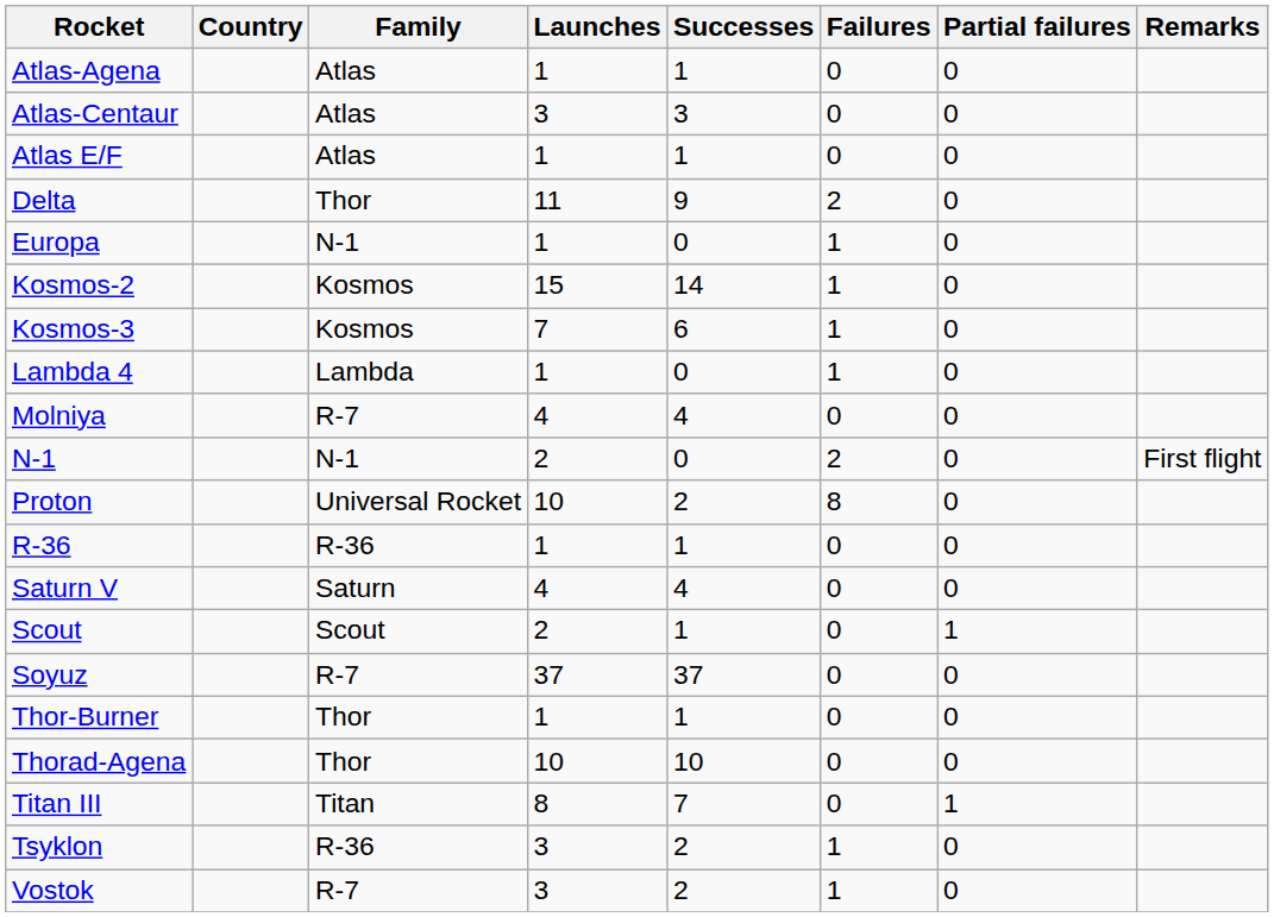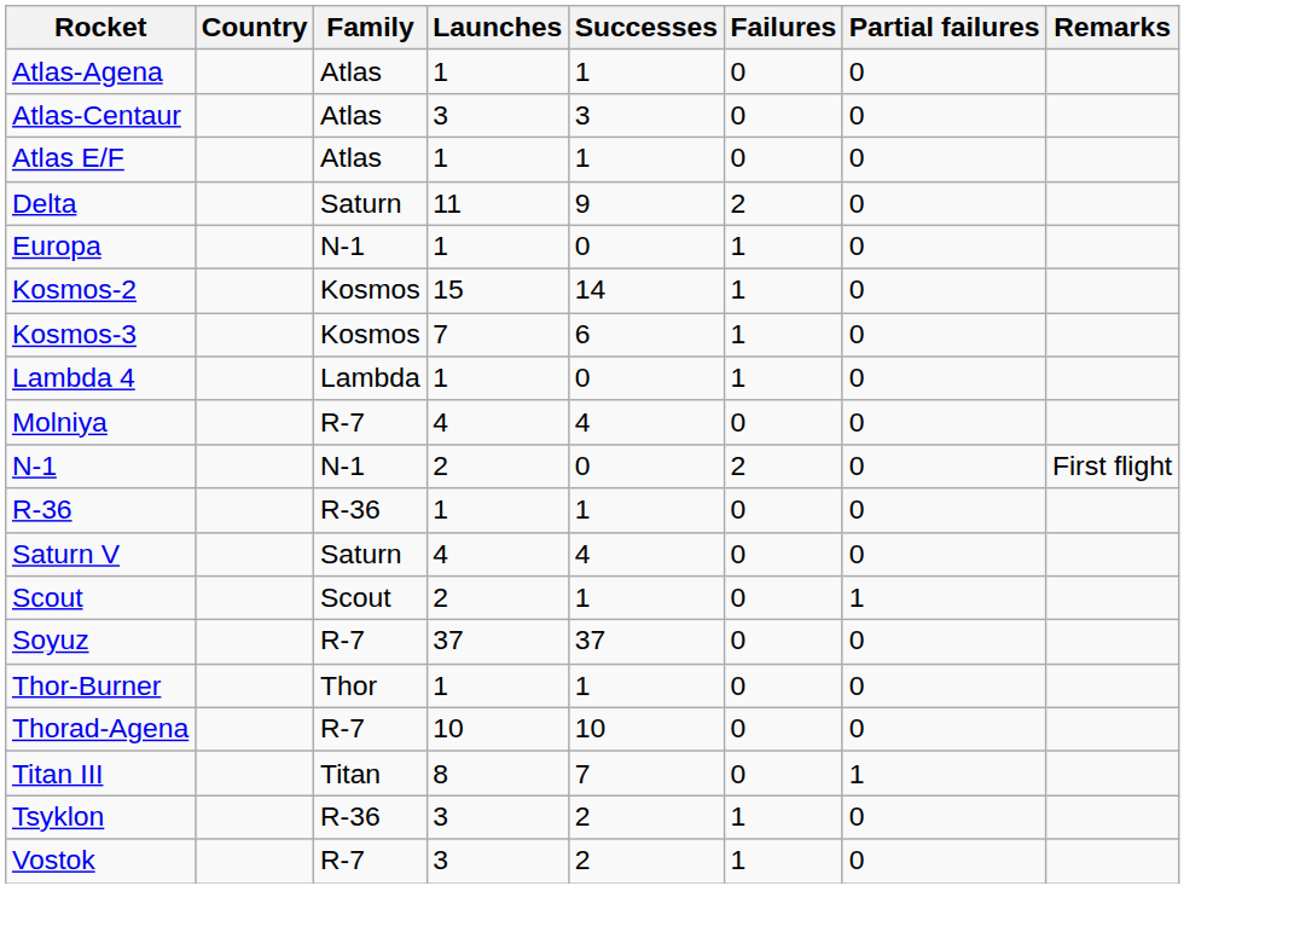 <table class="wikitable sortable">
 <tr>
 <th>Rocket</th>
 <th>Country</th>
 <th>Family</th>
 <th>Launches</th>
 <th>Successes</th>
 <th>Failures</th>
 <th>Partial failures</th>
 <th>Remarks</th>
 </tr>
 <tr>
 <td><a href='#'>Atlas-Agena</a></td>
 <td></td>
 <td>Atlas</td>
 <td>1</td>
 <td>1</td>
 <td>0</td>
 <td>0</td>
 <td></td>
 </tr>
 <tr>
 <td><a href='#'>Atlas-Centaur</a></td>
 <td></td>
 <td>Atlas</td>
 <td>3</td>
 <td>3</td>
 <td>0</td>
 <td>0</td>
 <td></td>
 </tr>
 <tr>
 <td><a href='#'>Atlas E/F</a></td>
 <td></td>
 <td>Atlas</td>
 <td>1</td>
 <td>1</td>
 <td>0</td>
 <td>0</td>
 <td></td>
 </tr>
 <tr>
 <td><a href='#'>Delta</a></td>
 <td></td>
-<td>Thor</td>
+<td>Saturn</td>
 <td>11</td>
 <td>9</td>
 <td>2</td>
 <td>0</td>
 <td></td>
 </tr>
 <tr>
 <td><a href='#'>Europa</a></td>
 <td></td>
 <td>N-1</td>
 <td>1</td>
 <td>0</td>
 <td>1</td>
 <td>0</td>
 <td></td>
 </tr>
 <tr>
 <td><a href='#'>Kosmos-2</a></td>
 <td></td>
 <td>Kosmos</td>
 <td>15</td>
 <td>14</td>
 <td>1</td>
 <td>0</td>
 <td></td>
 </tr>
 <tr>
 <td><a href='#'>Kosmos-3</a></td>
 <td></td>
 <td>Kosmos</td>
 <td>7</td>
 <td>6</td>
 <td>1</td>
 <td>0</td>
 <td></td>
 </tr>
 <tr>
 <td><a href='#'>Lambda 4</a></td>
 <td></td>
 <td>Lambda</td>
 <td>1</td>
 <td>0</td>
 <td>1</td>
 <td>0</td>
 <td></td>
 </tr>
 <tr>
 <td><a href='#'>Molniya</a></td>
 <td></td>
 <td>R-7</td>
 <td>4</td>
 <td>4</td>
 <td>0</td>
 <td>0</td>
 <td></td>
 </tr>
 <tr>
 <td><a href='#'>N-1</a></td>
 <td></td>
 <td>N-1</td>
 <td>2</td>
 <td>0</td>
 <td>2</td>
 <td>0</td>
 <td>First flight</td>
 </tr>
 <tr>
-<td><a href='#'>Proton</a></td>
-<td></td>
-<td>Universal Rocket</td>
-<td>10</td>
-<td>2</td>
-<td>8</td>
-<td>0</td>
-<td></td>
-</tr>
-<tr>
 <td><a href='#'>R-36</a></td>
 <td></td>
 <td>R-36</td>
 <td>1</td>
 <td>1</td>
 <td>0</td>
 <td>0</td>
 <td></td>
 </tr>
 <tr>
 <td><a href='#'>Saturn V</a></td>
 <td></td>
 <td>Saturn</td>
 <td>4</td>
 <td>4</td>
 <td>0</td>
 <td>0</td>
 <td></td>
 </tr>
 <tr>
 <td><a href='#'>Scout</a></td>
 <td></td>
 <td>Scout</td>
 <td>2</td>
 <td>1</td>
 <td>0</td>
 <td>1</td>
 <td></td>
 </tr>
 <tr>
 <td><a href='#'>Soyuz</a></td>
 <td></td>
 <td>R-7</td>
 <td>37</td>
 <td>37</td>
 <td>0</td>
 <td>0</td>
 <td></td>
 </tr>
 <tr>
 <td><a href='#'>Thor-Burner</a></td>
 <td></td>
 <td>Thor</td>
 <td>1</td>
 <td>1</td>
 <td>0</td>
 <td>0</td>
 <td></td>
 </tr>
 <tr>
 <td><a href='#'>Thorad-Agena</a></td>
 <td></td>
-<td>Thor</td>
+<td>R-7</td>
 <td>10</td>
 <td>10</td>
 <td>0</td>
 <td>0</td>
 <td></td>
 </tr>
 <tr>
 <td><a href='#'>Titan III</a></td>
 <td></td>
 <td>Titan</td>
 <td>8</td>
 <td>7</td>
 <td>0</td>
 <td>1</td>
 <td></td>
 </tr>
 <tr>
 <td><a href='#'>Tsyklon</a></td>
 <td></td>
 <td>R-36</td>
 <td>3</td>
 <td>2</td>
 <td>1</td>
 <td>0</td>
 <td></td>
 </tr>
 <tr>
 <td><a href='#'>Vostok</a></td>
 <td></td>
 <td>R-7</td>
 <td>3</td>
 <td>2</td>
 <td>1</td>
 <td>0</td>
 <td></td>
 </tr>
 </table>
